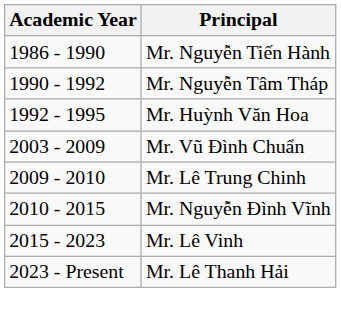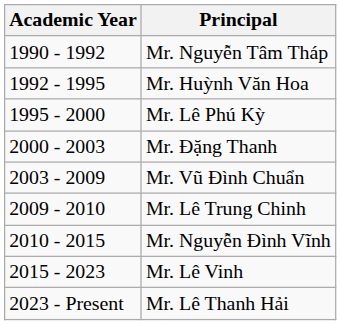 <table class="wikitable">
 <tr>
 <th>Academic Year</th>
 <th>Principal</th>
-</tr>
-<tr>
-<td>1986 - 1990</td>
-<td>Mr. Nguyễn Tiến Hành</td>
 </tr>
 <tr>
 <td>1990 - 1992</td>
 <td>Mr. Nguyễn Tâm Tháp</td>
 </tr>
 <tr>
 <td>1992 - 1995</td>
 <td>Mr. Huỳnh Văn Hoa</td>
+</tr>
+<tr>
+<td>1995 - 2000</td>
+<td>Mr. Lê Phú Kỳ</td>
+</tr>
+<tr>
+<td>2000 - 2003</td>
+<td>Mr. Đặng Thanh</td>
 </tr>
 <tr>
 <td>2003 - 2009</td>
 <td>Mr. Vũ Đình Chuẩn</td>
 </tr>
 <tr>
 <td>2009 - 2010</td>
 <td>Mr. Lê Trung Chinh </td>
 </tr>
 <tr>
 <td>2010 - 2015</td>
 <td>Mr. Nguyễn Đình Vĩnh</td>
 </tr>
 <tr>
 <td>2015 - 2023</td>
 <td>Mr. Lê Vinh</td>
 </tr>
 <tr>
 <td>2023 - Present</td>
 <td>Mr. Lê Thanh Hải</td>
 </tr>
 </table>
